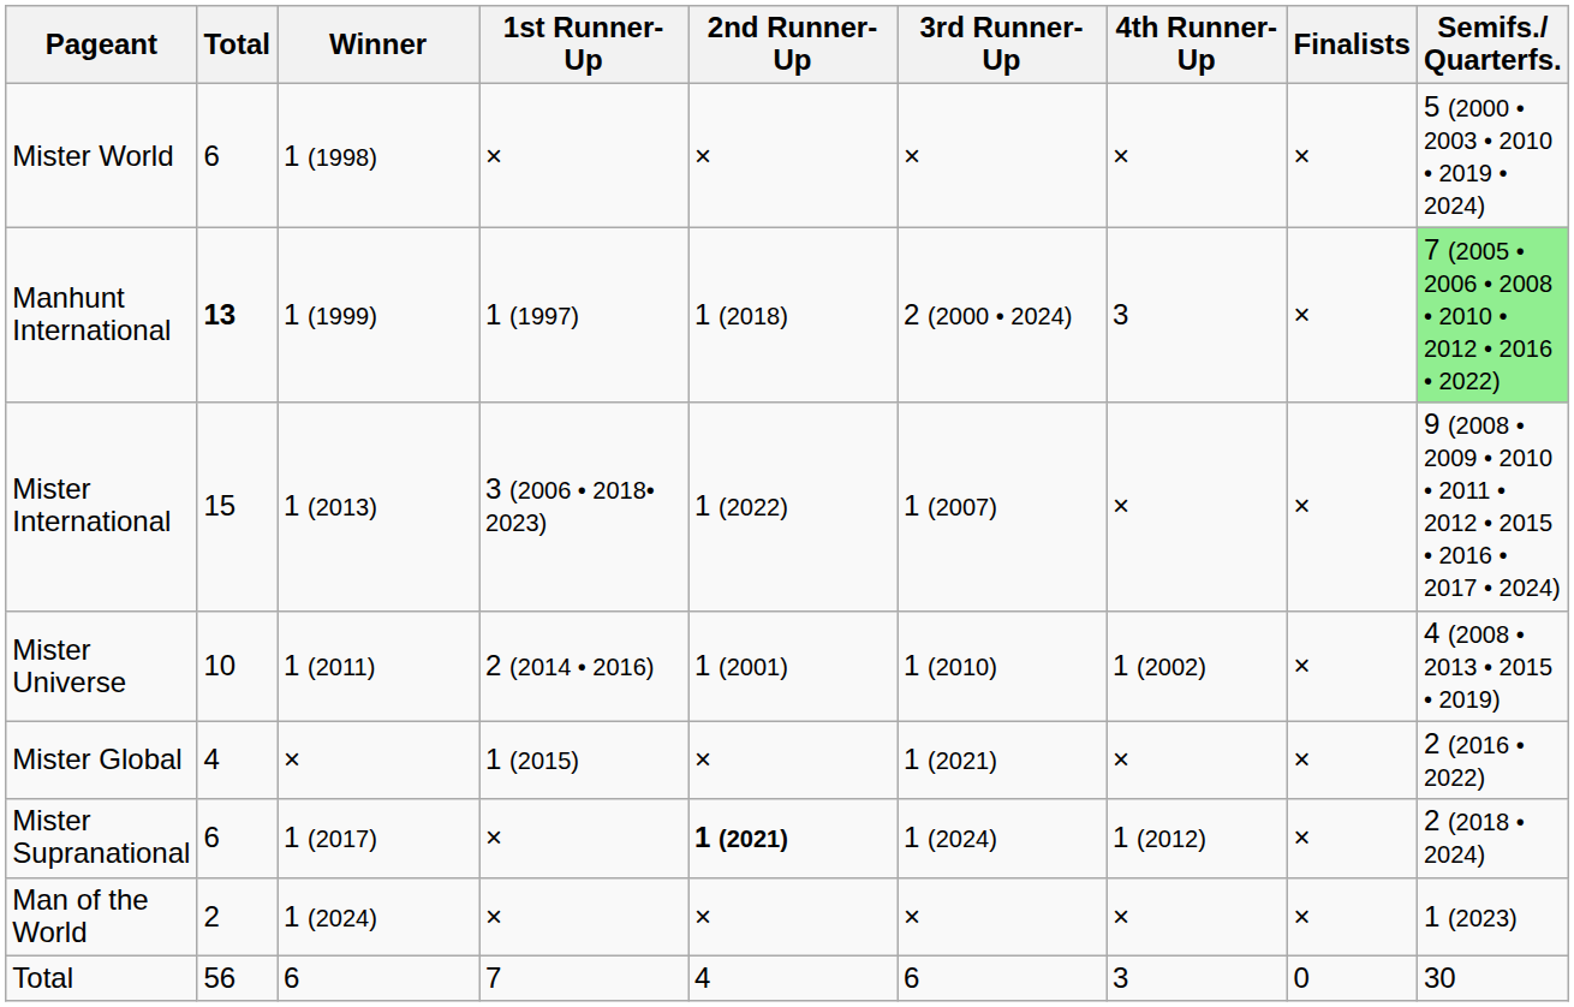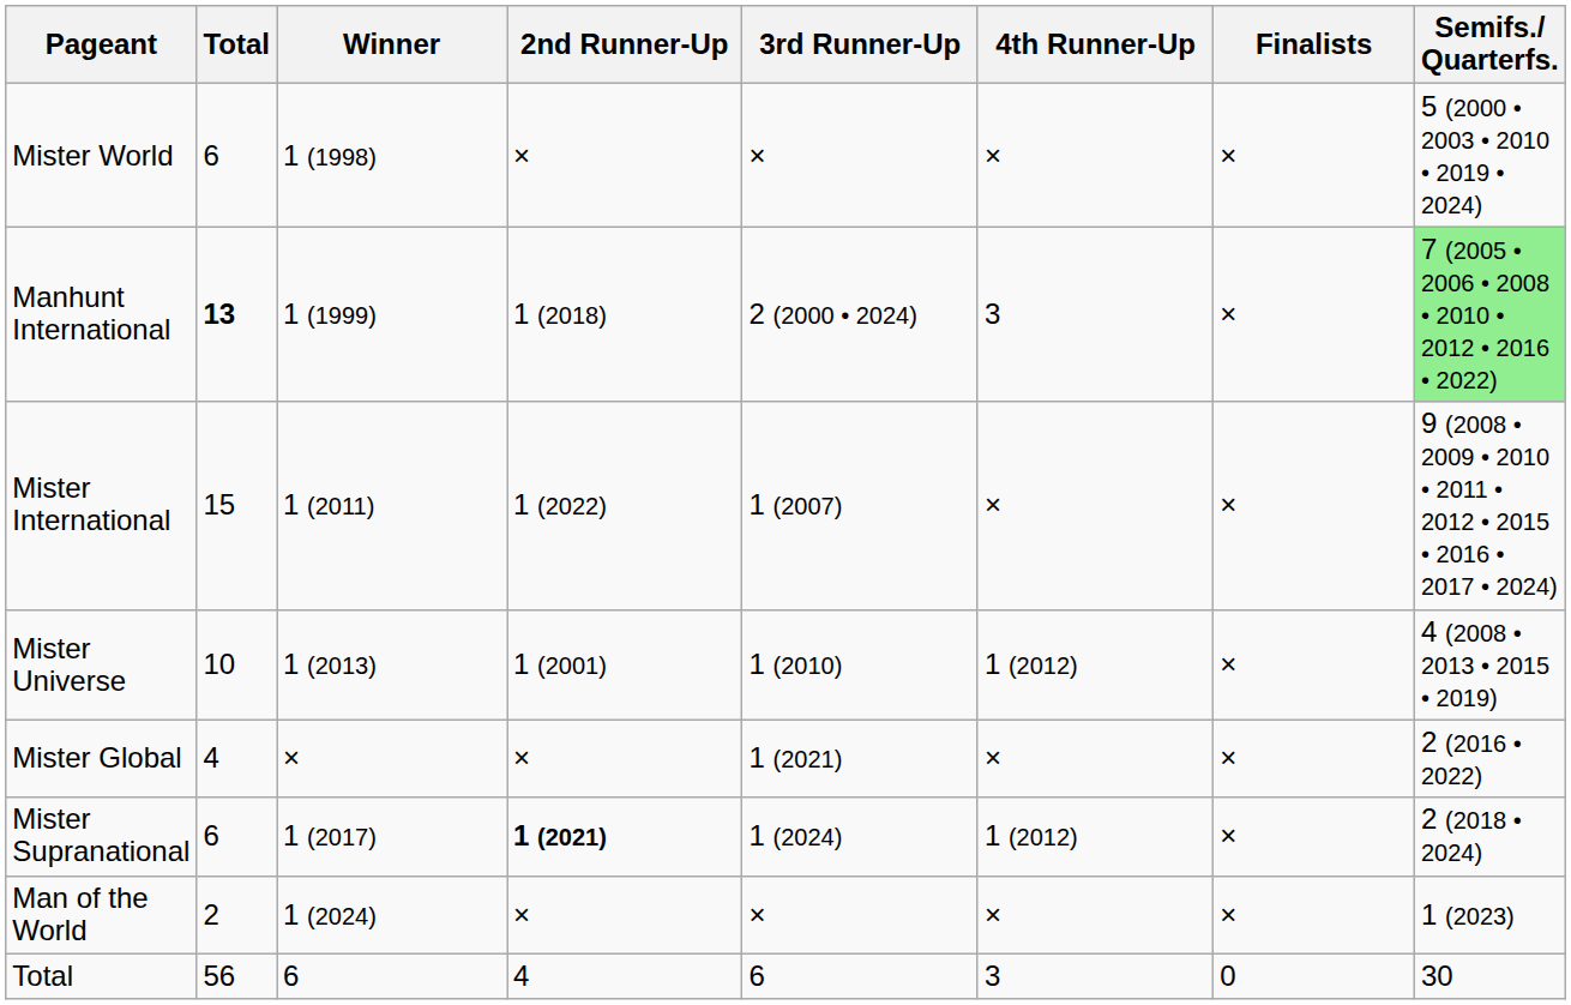 <table class="wikitable sortable">
 <tr>
 <th bgcolor="#CEF2E6" width="4%">Pageant</th>
 <th>Total</th>
 <th width="20%">Winner<br></th>
-<th width="20%">1st Runner-Up<br></th>
 <th width="20%">2nd Runner-Up<br></th>
 <th width="20%">3rd Runner-Up<br></th>
 <th width="20%">4th Runner-Up<br></th>
 <th width="40%">Finalists<br></th>
 <th width="40%">Semifs./ Quarterfs.<br></th>
 </tr>
 <tr>
 <td>Mister World</td>
 <td>6</td>
 <td>1 <small>(1998)</small></td>
 <td>×</td>
 <td>×</td>
 <td>×</td>
 <td>×</td>
-<td>×</td>
 <td>5 <small>(2000 • 2003 • 2010 • 2019 • 2024)</small></td>
 </tr>
 <tr>
 <td>Manhunt International</td>
 <td><strong>13</strong></td>
 <td>1 <small>(1999)</small></td>
-<td>1 <small>(1997)</small></td>
 <td>1 <small>(2018)</small></td>
 <td>2 <small>(2000 • 2024)</small></td>
 <td>3</td>
 <td>×</td>
 <td style="background: lightgreen;">7 <small>(2005 • 2006 • 2008 • 2010 • 2012 • 2016 • 2022)</small></td>
 </tr>
 <tr>
 <td>Mister International</td>
 <td>15</td>
-<td>1 <small>(2013)</small></td>
-<td>3 <small>(2006 • 2018• 2023)</small></td>
+<td>1 <small>(2011)</small></td>
 <td>1 <small>(2022)</small></td>
 <td>1 <small>(2007)</small></td>
 <td>×</td>
 <td>×</td>
 <td>9 <small>(2008 • 2009 • 2010 • 2011 • 2012 • 2015 • 2016 • 2017 • 2024)</small></td>
 </tr>
 <tr>
 <td>Mister Universe</td>
 <td>10</td>
-<td>1 <small>(2011)</small></td>
-<td>2 <small>(2014 • 2016)</small></td>
+<td>1 <small>(2013)</small></td>
 <td>1 <small>(2001)</small></td>
 <td>1 <small>(2010)</small></td>
-<td>1 <small>(2002)</small></td>
+<td>1 <small>(2012)</small></td>
 <td>×</td>
 <td>4 <small>(2008 • 2013 • 2015 • 2019)</small></td>
 </tr>
 <tr>
 <td>Mister Global</td>
 <td>4</td>
 <td>×</td>
-<td>1 <small>(2015)</small></td>
 <td>×</td>
 <td>1 <small>(2021)</small></td>
 <td>×</td>
 <td>×</td>
 <td>2 <small>(2016 • 2022)</small></td>
 </tr>
 <tr>
 <td>Mister Supranational</td>
 <td>6</td>
 <td>1 <small>(2017)</small></td>
-<td>×</td>
 <td><strong>1 <small>(2021)</small></strong></td>
 <td>1 <small>(2024)</small></td>
 <td>1 <small>(2012)</small></td>
 <td>×</td>
 <td>2 <small>(2018 • 2024)</small></td>
 </tr>
 <tr>
 <td>Man of the World</td>
 <td>2</td>
 <td>1 <small>(2024)</small></td>
 <td>×</td>
 <td>×</td>
 <td>×</td>
 <td>×</td>
-<td>×</td>
 <td>1 <small>(2023)</small></td>
 </tr>
 <tr>
 <td>Total</td>
 <td>56</td>
 <td>6</td>
-<td>7</td>
 <td>4</td>
 <td>6</td>
 <td>3</td>
 <td>0</td>
 <td>30</td>
 </tr>
 </table>
